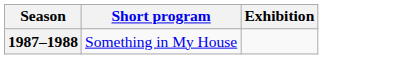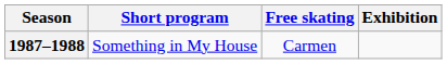 <table class="wikitable" style="text-align:center">
 <tr>
 <th>Season</th>
 <th><a href='#'>Short program</a></th>
+<th><a href='#'>Free skating</a></th>
 <th>Exhibition</th>
 </tr>
 <tr>
 <th>1987–1988</th>
 <td><a href='#'>Something in My House</a> <br></td>
+<td><a href='#'>Carmen</a> <br></td>
 <td></td>
 </tr>
 </table>
